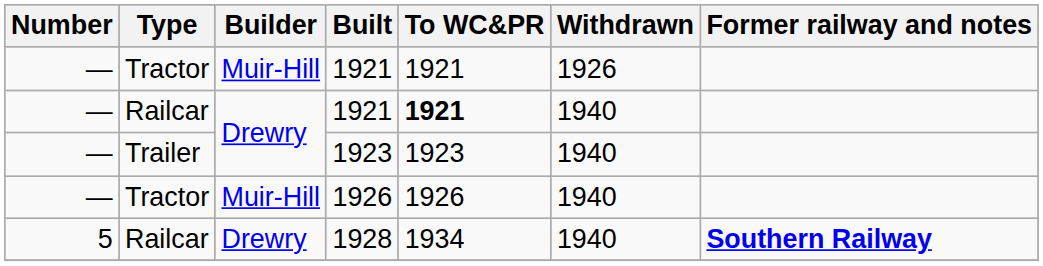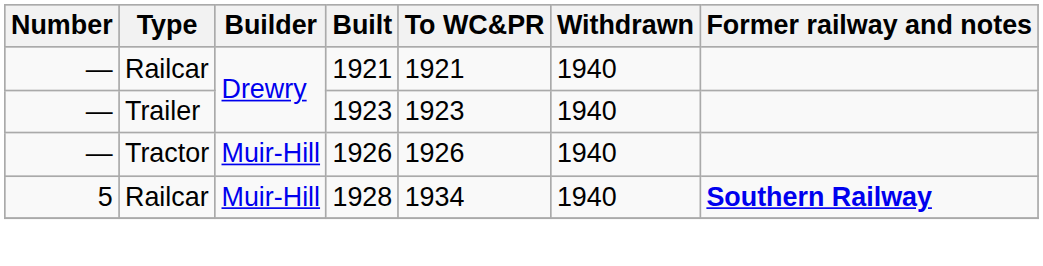 <table class="wikitable sortable">
 <tr>
 <th>Number</th>
 <th>Type</th>
 <th>Builder</th>
 <th>Built</th>
 <th>To WC&PR</th>
 <th>Withdrawn</th>
 <th class="unsortable">Former railway and notes</th>
 </tr>
 <tr>
 <td align="right">—</td>
-<td>Tractor</td>
-<td><a href='#'>Muir-Hill</a></td>
-<td>1921</td>
-<td>1921</td>
-<td>1926</td>
-<td></td>
-</tr>
-<tr>
-<td align="right">—</td>
 <td>Railcar</td>
 <td rowspan="2"><a href='#'>Drewry</a></td>
 <td>1921</td>
-<td><strong>1921</strong></td>
+<td>1921</td>
 <td>1940</td>
 <td></td>
 </tr>
 <tr>
 <td align="right">—</td>
 <td>Trailer</td>
 <td>1923</td>
 <td>1923</td>
 <td>1940</td>
 <td></td>
 </tr>
 <tr>
 <td align="right">—</td>
 <td>Tractor</td>
 <td><a href='#'>Muir-Hill</a></td>
 <td>1926</td>
 <td>1926</td>
 <td>1940</td>
 <td></td>
 </tr>
 <tr>
 <td align="right">5</td>
 <td>Railcar</td>
-<td><a href='#'>Drewry</a></td>
+<td><a href='#'>Muir-Hill</a></td>
 <td>1928</td>
 <td>1934</td>
 <td>1940</td>
 <td><strong><a href='#'>Southern Railway</a></strong></td>
 </tr>
 <tr>
 </tr>
 </table>
